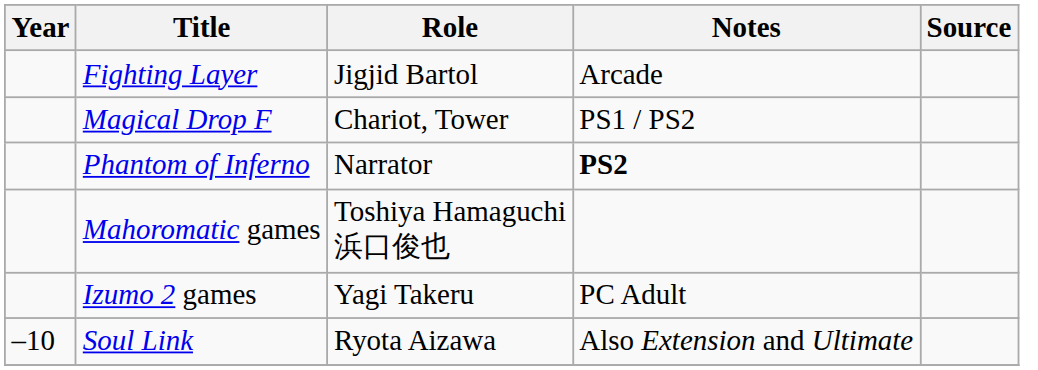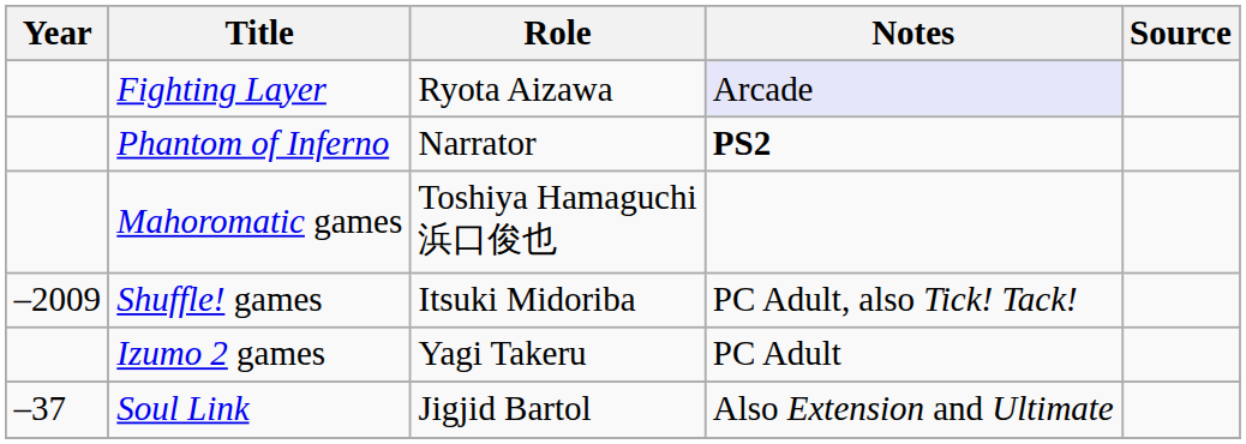 <table class="wikitable sortable plainrowheaders">
 <tr>
 <th>Year</th>
 <th>Title</th>
 <th>Role</th>
 <th class="unsortable">Notes</th>
 <th class="unsortable">Source</th>
 </tr>
 <tr>
 <td></td>
 <td><em><a href='#'>Fighting Layer</a></em></td>
-<td>Jigjid Bartol</td>
-<td>Arcade</td>
-<td></td>
-</tr>
-<tr>
-<td></td>
-<td><em><a href='#'>Magical Drop F</a></em></td>
-<td>Chariot, Tower</td>
-<td>PS1 / PS2</td>
+<td>Ryota Aizawa</td>
+<td style="background: lavender;">Arcade</td>
 <td></td>
 </tr>
 <tr>
 <td></td>
 <td><em><a href='#'>Phantom of Inferno</a></em></td>
 <td>Narrator</td>
 <td><strong>PS2</strong></td>
 <td></td>
 </tr>
 <tr>
 <td></td>
 <td><em><a href='#'>Mahoromatic</a></em> games</td>
 <td>Toshiya Hamaguchi<br>浜口俊也</td>
 <td></td>
 <td></td>
 </tr>
 <tr>
+<td>–2009</td>
+<td><em><a href='#'>Shuffle!</a></em> games</td>
+<td>Itsuki Midoriba</td>
+<td>PC Adult, also <em>Tick! Tack!</em></td>
+<td></td>
+</tr>
+<tr>
 <td></td>
 <td><em><a href='#'>Izumo 2</a></em> games</td>
 <td>Yagi Takeru</td>
 <td>PC Adult</td>
 <td></td>
 </tr>
 <tr>
-<td>–10</td>
+<td>–37</td>
 <td><em><a href='#'>Soul Link</a></em></td>
-<td>Ryota Aizawa</td>
+<td>Jigjid Bartol</td>
 <td>Also <em>Extension</em> and <em>Ultimate</em></td>
 <td></td>
 </tr>
 <tr>
 </tr>
 </table>
